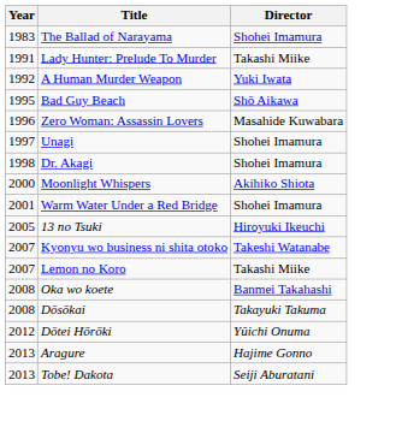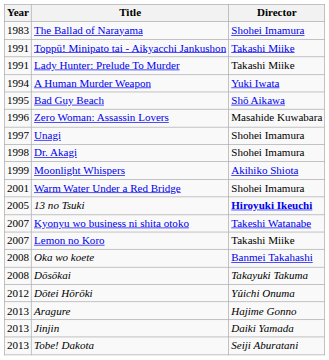 <table class="wikitable">
 <tr>
 <th>Year</th>
 <th>Title</th>
 <th>Director</th>
 </tr>
 <tr>
 <td>1983</td>
 <td><a href='#'>The Ballad of Narayama</a></td>
 <td><a href='#'>Shohei Imamura</a></td>
 </tr>
 <tr>
 <td>1991</td>
+<td><a href='#'>Toppū! Minipato tai - Aikyacchi Jankushon</a></td>
+<td><a href='#'>Takashi Miike</a></td>
+</tr>
+<tr>
+<td>1991</td>
 <td><a href='#'>Lady Hunter: Prelude To Murder</a></td>
 <td>Takashi Miike</td>
 </tr>
 <tr>
-<td>1992</td>
+<td>1994</td>
 <td><a href='#'>A Human Murder Weapon</a></td>
 <td><a href='#'>Yuki Iwata</a></td>
 </tr>
 <tr>
 <td>1995</td>
 <td><a href='#'>Bad Guy Beach</a></td>
 <td><a href='#'>Shō Aikawa</a></td>
 </tr>
 <tr>
 <td>1996</td>
 <td><a href='#'>Zero Woman: Assassin Lovers</a></td>
 <td>Masahide Kuwabara</td>
 </tr>
 <tr>
 <td>1997</td>
 <td><a href='#'>Unagi</a></td>
 <td>Shohei Imamura</td>
 </tr>
 <tr>
 <td>1998</td>
 <td><a href='#'>Dr. Akagi</a></td>
 <td>Shohei Imamura</td>
 </tr>
 <tr>
-<td>2000</td>
+<td>1999</td>
 <td><a href='#'>Moonlight Whispers</a></td>
 <td><a href='#'>Akihiko Shiota</a></td>
 </tr>
 <tr>
 <td>2001</td>
 <td><a href='#'>Warm Water Under a Red Bridge</a></td>
 <td>Shohei Imamura</td>
 </tr>
 <tr>
 <td>2005</td>
 <td><em>13 no Tsuki</em></td>
-<td><a href='#'>Hiroyuki Ikeuchi</a></td>
+<td><strong><a href='#'>Hiroyuki Ikeuchi</a></strong></td>
 </tr>
 <tr>
 <td>2007</td>
 <td><a href='#'>Kyonyu wo business ni shita otoko</a></td>
 <td><a href='#'>Takeshi Watanabe</a></td>
 </tr>
 <tr>
 <td>2007</td>
 <td><a href='#'>Lemon no Koro</a></td>
 <td>Takashi Miike</td>
 </tr>
 <tr>
 <td>2008</td>
 <td><em>Oka wo koete</em></td>
 <td><a href='#'>Banmei Takahashi</a></td>
 </tr>
 <tr>
 <td>2008</td>
 <td><em>Dōsōkai</em></td>
 <td><em>Takayuki Takuma</em></td>
 </tr>
 <tr>
 <td>2012</td>
 <td><em>Dōtei Hōrōki</em></td>
 <td><em>Yûichi Onuma</em></td>
 </tr>
 <tr>
 <td>2013</td>
 <td><em>Aragure</em></td>
 <td><em>Hajime Gonno</em></td>
 </tr>
 <tr>
 <td>2013</td>
+<td><em>Jinjin</em></td>
+<td><em>Daiki Yamada</em></td>
+</tr>
+<tr>
+<td>2013</td>
 <td><em>Tobe! Dakota</em></td>
 <td><em>Seiji Aburatani</em></td>
 </tr>
 </table>
